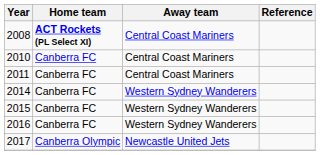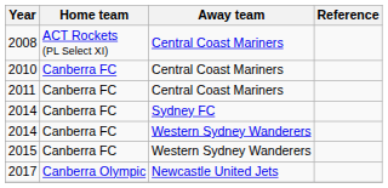 <table class="wikitable">
 <tr>
 <th>Year</th>
 <th>Home team</th>
 <th>Away team</th>
 <th>Reference</th>
 </tr>
 <tr>
 <td>2008</td>
-<td><strong> <a href='#'>ACT Rockets</a><br><small>(PL Select XI)</small></strong></td>
+<td> <a href='#'>ACT Rockets</a><br><small>(PL Select XI)</small></td>
 <td> <a href='#'>Central Coast Mariners</a></td>
 <td></td>
 </tr>
 <tr>
 <td>2010</td>
 <td> <a href='#'>Canberra FC</a></td>
 <td> Central Coast Mariners</td>
 <td></td>
 </tr>
 <tr>
 <td>2011</td>
 <td> Canberra FC</td>
 <td> Central Coast Mariners</td>
 <td></td>
 </tr>
 <tr>
 <td>2014</td>
 <td> Canberra FC</td>
+<td> <a href='#'>Sydney FC</a></td>
+<td></td>
+</tr>
+<tr>
+<td>2014</td>
+<td> Canberra FC</td>
 <td> <a href='#'>Western Sydney Wanderers</a></td>
 <td></td>
 </tr>
 <tr>
 <td>2015</td>
-<td> Canberra FC</td>
-<td> Western Sydney Wanderers</td>
-<td></td>
-</tr>
-<tr>
-<td>2016</td>
 <td> Canberra FC</td>
 <td> Western Sydney Wanderers</td>
 <td></td>
 </tr>
 <tr>
 <td>2017</td>
 <td> <a href='#'>Canberra Olympic</a></td>
 <td> <a href='#'>Newcastle United Jets</a></td>
 <td></td>
 </tr>
 <tr>
 </tr>
 </table>
